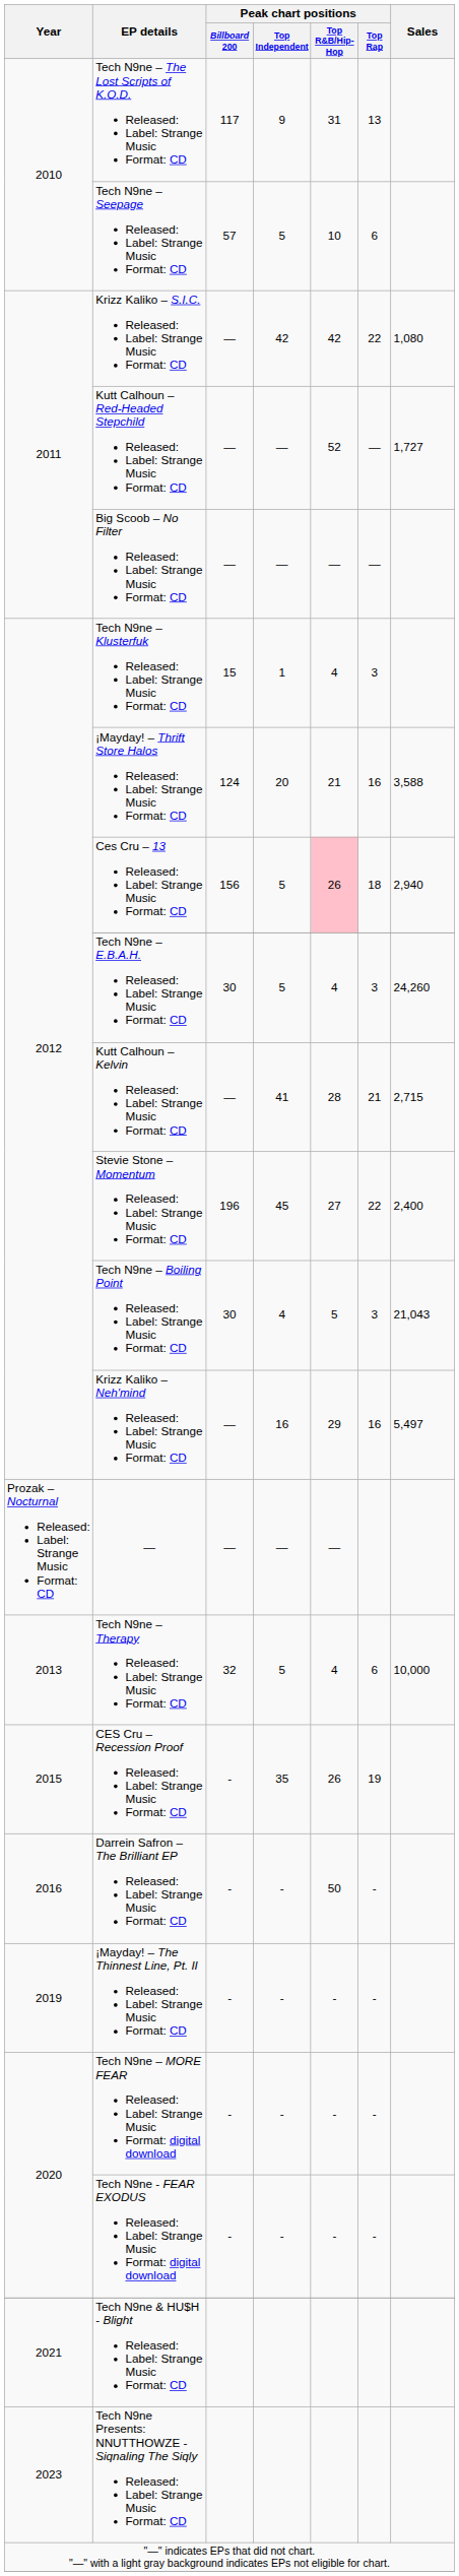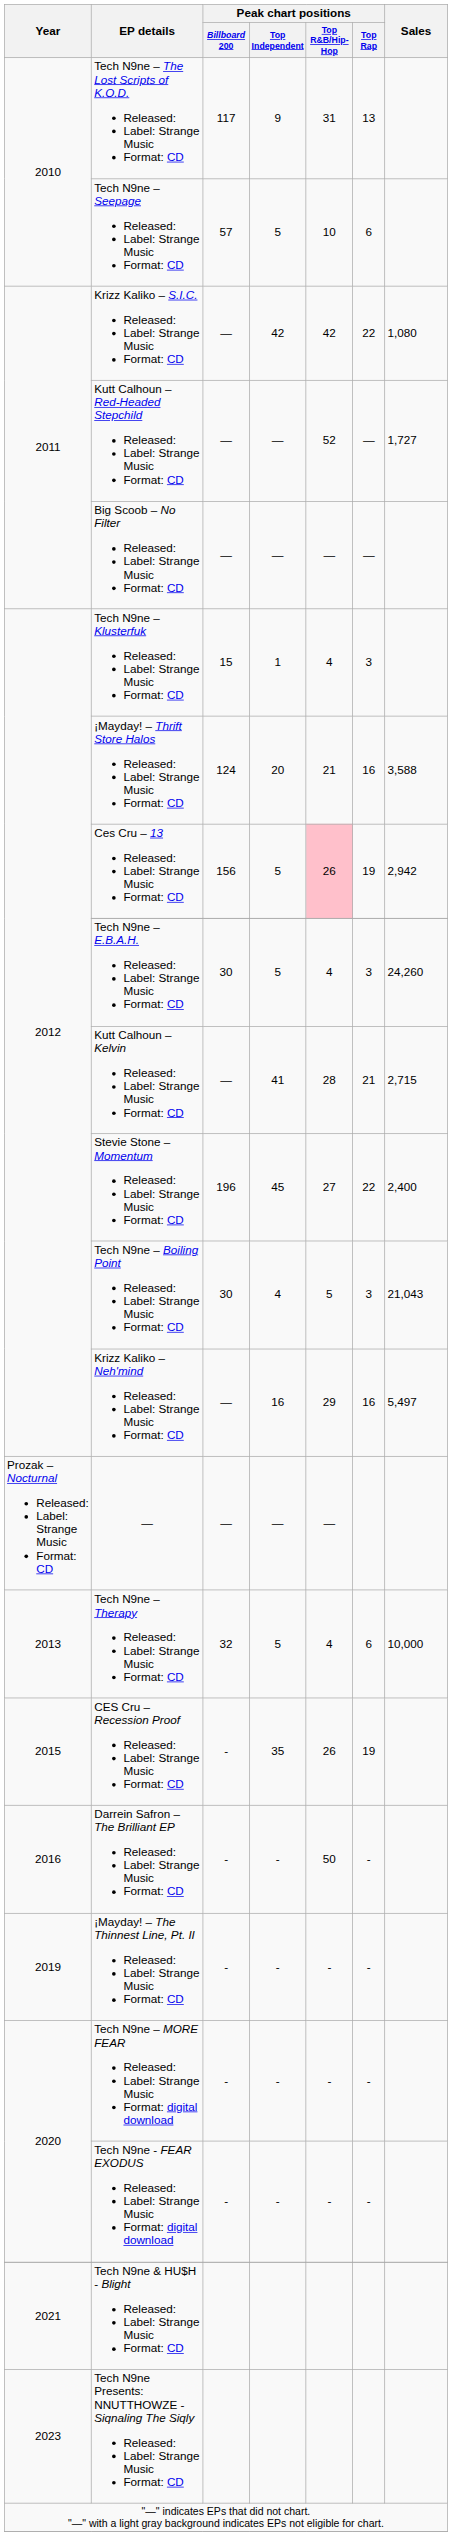 <table class="wikitable">
 <tr>
 <th rowspan=2 style="width:33px;">Year</th>
 <th rowspan=2 style="width:215px;">EP details</th>
 <th colspan=4>Peak chart positions</th>
 <th rowspan=2 style="width:145px;">Sales</th>
 </tr>
 <tr>
 <th style="width:6em;font-size:75%"><a href='#'><em>Billboard</em> 200</a><br></th>
 <th style="width:6em;font-size:75%"><a href='#'>Top Independent</a><br></th>
 <th style="width:6em;font-size:75%"><a href='#'>Top R&B/Hip-Hop</a><br></th>
 <th style="width:6em;font-size:75%"><a href='#'>Top Rap</a><br></th>
 </tr>
 <tr>
 <td rowspan=2 style="text-align:center;">2010</td>
 <td>Tech N9ne – <em><a href='#'>The Lost Scripts of K.O.D.</a></em><br><ul><li>Released: </li><li>Label: Strange Music </li><li>Format: <a href='#'>CD</a></li></ul></td>
 <td style="text-align:center;">117</td>
 <td style="text-align:center;">9</td>
 <td style="text-align:center;">31</td>
 <td style="text-align:center;">13</td>
 <td></td>
 </tr>
 <tr>
 <td>Tech N9ne – <em><a href='#'>Seepage</a></em><br><ul><li>Released: </li><li>Label: Strange Music </li><li>Format: <a href='#'>CD</a></li></ul></td>
 <td style="text-align:center;">57</td>
 <td style="text-align:center;">5</td>
 <td style="text-align:center;">10</td>
 <td style="text-align:center;">6</td>
 <td></td>
 </tr>
 <tr>
 <td rowspan=3 style="text-align:center;">2011</td>
 <td>Krizz Kaliko – <em><a href='#'>S.I.C.</a></em><br><ul><li>Released: </li><li>Label: Strange Music </li><li>Format: <a href='#'>CD</a></li></ul></td>
 <td style="text-align:center;">—</td>
 <td style="text-align:center;">42</td>
 <td style="text-align:center;">42</td>
 <td style="text-align:center;">22</td>
 <td>1,080</td>
 </tr>
 <tr>
 <td>Kutt Calhoun – <em><a href='#'>Red-Headed Stepchild</a></em><br><ul><li>Released: </li><li>Label: Strange Music </li><li>Format: <a href='#'>CD</a></li></ul></td>
 <td style="text-align:center;">—</td>
 <td style="text-align:center;">—</td>
 <td style="text-align:center;">52</td>
 <td style="text-align:center;">—</td>
 <td>1,727</td>
 </tr>
 <tr>
 <td>Big Scoob – <em>No Filter</em><br><ul><li>Released: </li><li>Label: Strange Music </li><li>Format: <a href='#'>CD</a></li></ul></td>
 <td style="text-align:center;">—</td>
 <td style="text-align:center;">—</td>
 <td style="text-align:center;">—</td>
 <td style="text-align:center;">—</td>
 <td></td>
 </tr>
 <tr>
 <td rowspan=9 style="text-align:center;">2012</td>
 <td>Tech N9ne – <em><a href='#'>Klusterfuk</a></em><br><ul><li>Released: </li><li>Label: Strange Music </li><li>Format: <a href='#'>CD</a></li></ul></td>
 <td style="text-align:center;">15</td>
 <td style="text-align:center;">1</td>
 <td style="text-align:center;">4</td>
 <td style="text-align:center;">3</td>
 <td></td>
 </tr>
 <tr>
 <td>¡Mayday! – <em><a href='#'>Thrift Store Halos</a></em><br><ul><li>Released: </li><li>Label: Strange Music</li><li>Format: <a href='#'>CD</a></li></ul></td>
 <td style="text-align:center;">124</td>
 <td style="text-align:center;">20</td>
 <td style="text-align:center;">21</td>
 <td style="text-align:center;">16</td>
 <td>3,588</td>
 </tr>
 <tr>
 <td>Ces Cru – <em><a href='#'>13</a></em><br><ul><li>Released: </li><li>Label: Strange Music</li><li>Format: <a href='#'>CD</a></li></ul></td>
 <td style="text-align:center;">156</td>
 <td style="text-align:center;">5</td>
 <td style="background: pink; text-align:center;">26</td>
-<td style="text-align:center;">18</td>
-<td>2,940</td>
+<td style="text-align:center;">19</td>
+<td>2,942</td>
 </tr>
 <tr>
 </tr>
 <tr>
 <td>Tech N9ne – <em><a href='#'>E.B.A.H.</a></em><br><ul><li>Released: </li><li>Label: Strange Music</li><li>Format: <a href='#'>CD</a></li></ul></td>
 <td style="text-align:center;">30</td>
 <td style="text-align:center;">5</td>
 <td style="text-align:center;">4</td>
 <td style="text-align:center;">3</td>
 <td>24,260</td>
 </tr>
 <tr>
 <td>Kutt Calhoun – <em>Kelvin</em><br><ul><li>Released: </li><li>Label: Strange Music</li><li>Format: <a href='#'>CD</a></li></ul></td>
 <td style="text-align:center;">—</td>
 <td style="text-align:center;">41</td>
 <td style="text-align:center;">28</td>
 <td style="text-align:center;">21</td>
 <td>2,715</td>
 </tr>
 <tr>
 <td>Stevie Stone – <em><a href='#'>Momentum</a></em><br><ul><li>Released: </li><li>Label: Strange Music</li><li>Format: <a href='#'>CD</a></li></ul></td>
 <td style="text-align:center;">196</td>
 <td style="text-align:center;">45</td>
 <td style="text-align:center;">27</td>
 <td style="text-align:center;">22</td>
 <td>2,400</td>
 </tr>
 <tr>
 <td>Tech N9ne – <em><a href='#'>Boiling Point</a></em><br><ul><li>Released: </li><li>Label: Strange Music</li><li>Format: <a href='#'>CD</a></li></ul></td>
 <td style="text-align:center;">30</td>
 <td style="text-align:center;">4</td>
 <td style="text-align:center;">5</td>
 <td style="text-align:center;">3</td>
 <td>21,043</td>
 </tr>
 <tr>
 <td>Krizz Kaliko – <em><a href='#'>Neh'mind</a></em><br><ul><li>Released: </li><li>Label: Strange Music</li><li>Format: <a href='#'>CD</a></li></ul></td>
 <td style="text-align:center;">—</td>
 <td style="text-align:center;">16</td>
 <td style="text-align:center;">29</td>
 <td style="text-align:center;">16</td>
 <td>5,497</td>
 </tr>
 <tr>
 <td>Prozak – <em><a href='#'>Nocturnal</a></em><br><ul><li>Released: </li><li>Label: Strange Music</li><li>Format: <a href='#'>CD</a></li></ul></td>
 <td style="text-align:center;">—</td>
 <td style="text-align:center;">—</td>
 <td style="text-align:center;">—</td>
 <td style="text-align:center;">—</td>
 <td></td>
 </tr>
 <tr>
 <td rowspan=1 style="text-align:center;">2013</td>
 <td>Tech N9ne – <em><a href='#'>Therapy</a></em><br><ul><li>Released: </li><li>Label: Strange Music</li><li>Format: <a href='#'>CD</a></li></ul></td>
 <td style="text-align:center;">32</td>
 <td style="text-align:center;">5</td>
 <td style="text-align:center;">4</td>
 <td style="text-align:center;">6</td>
 <td>10,000</td>
 </tr>
 <tr>
 <td rowspan=1 style="text-align:center;">2015</td>
 <td>CES Cru – <em>Recession Proof</em><br><ul><li>Released: </li><li>Label: Strange Music</li><li>Format: <a href='#'>CD</a></li></ul></td>
 <td style="text-align:center;">-</td>
 <td style="text-align:center;">35</td>
 <td style="text-align:center;">26</td>
 <td style="text-align:center;">19</td>
 <td></td>
 </tr>
 <tr>
 <td rowspan=1 style="text-align:center;">2016</td>
 <td>Darrein Safron – <em>The Brilliant EP</em><br><ul><li>Released: </li><li>Label: Strange Music</li><li>Format: <a href='#'>CD</a></li></ul></td>
 <td style="text-align:center;">-</td>
 <td style="text-align:center;">-</td>
 <td style="text-align:center;">50</td>
 <td style="text-align:center;">-</td>
 <td></td>
 </tr>
 <tr>
 <td rowspan=1 style="text-align:center;">2019</td>
 <td>¡Mayday! – <em>The Thinnest Line, Pt. II</em><br><ul><li>Released: </li><li>Label: Strange Music</li><li>Format: <a href='#'>CD</a></li></ul></td>
 <td style="text-align:center;">-</td>
 <td style="text-align:center;">-</td>
 <td style="text-align:center;">-</td>
 <td style="text-align:center;">-</td>
 <td></td>
 </tr>
 <tr>
 <td rowspan=2 style="text-align:center;">2020</td>
 <td>Tech N9ne – <em>MORE FEAR</em><br><ul><li>Released: </li><li>Label: Strange Music</li><li>Format: <a href='#'>digital download</a></li></ul></td>
 <td style="text-align:center;">-</td>
 <td style="text-align:center;">-</td>
 <td style="text-align:center;">-</td>
 <td style="text-align:center;">-</td>
 <td></td>
 </tr>
 <tr>
 <td>Tech N9ne - <em>FEAR EXODUS</em><br><ul><li>Released: </li><li>Label: Strange Music</li><li>Format: <a href='#'>digital download</a></li></ul></td>
 <td style="text-align:center;">-</td>
 <td style="text-align:center;">-</td>
 <td style="text-align:center;">-</td>
 <td style="text-align:center;">-</td>
 <td></td>
 </tr>
 <tr>
 </tr>
 <tr>
 <td rowspan=1 style="text-align:center;">2021</td>
 <td>Tech N9ne & HU$H - <em>Blight</em><br><ul><li>Released: </li><li>Label: Strange Music</li><li>Format: <a href='#'>CD</a></li></ul></td>
 <td style="text-align:center;"></td>
 <td style="text-align:center;"></td>
 <td style="text-align:center;"></td>
 <td style="text-align:center;"></td>
 <td></td>
 </tr>
 <tr>
 <td rowspan=1 style="text-align:center;">2023</td>
 <td>Tech N9ne Presents: NNUTTHOWZE - <em>Siqnaling The Siqly</em><br><ul><li>Released: </li><li>Label: Strange Music </li><li>Format: <a href='#'>CD</a></li></ul></td>
 <td style="text-align:center;"></td>
 <td style="text-align:center;"></td>
 <td style="text-align:center;"></td>
 <td style="text-align:center;"></td>
 <td></td>
 </tr>
 <tr>
 <td colspan=8  style="text-align:center; font-size:90%;">"—" indicates EPs that did not chart.<br>"—" with a light gray background indicates EPs not eligible for chart.</td>
 </tr>
 <tr>
 </tr>
 </table>
